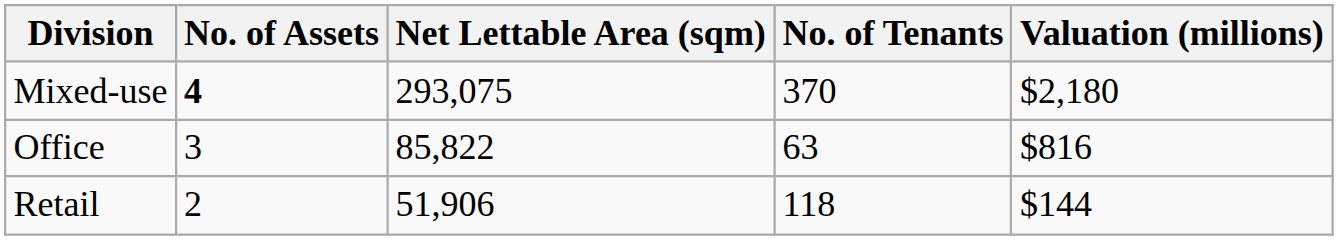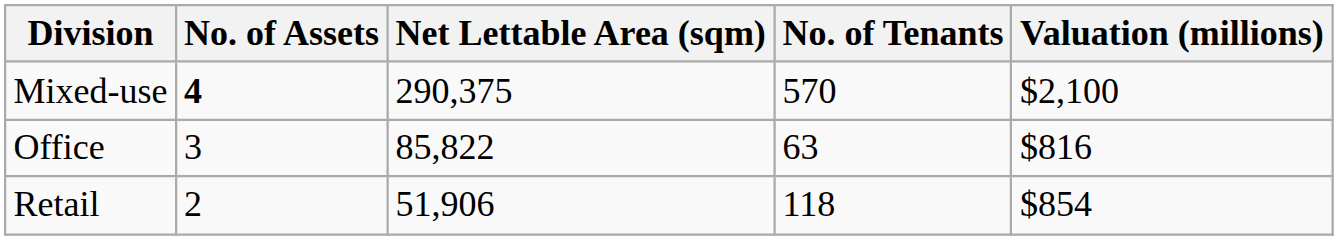 <table class="wikitable">
 <tr>
 <th>Division</th>
 <th>No. of Assets</th>
 <th>Net Lettable Area (sqm)</th>
 <th>No. of Tenants</th>
 <th>Valuation (millions)</th>
 </tr>
 <tr>
 <td>Mixed-use</td>
 <td><strong>4</strong></td>
-<td>293,075</td>
-<td>370</td>
-<td>$2,180</td>
+<td>290,375</td>
+<td>570</td>
+<td>$2,100</td>
 </tr>
 <tr>
 <td>Office</td>
 <td>3</td>
 <td>85,822</td>
 <td>63</td>
 <td>$816</td>
 </tr>
 <tr>
 <td>Retail</td>
 <td>2</td>
 <td>51,906</td>
 <td>118</td>
-<td>$144</td>
+<td>$854</td>
 </tr>
 </table>
